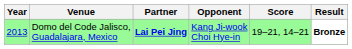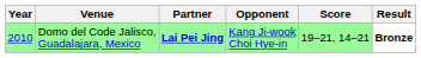 <table class="sortable wikitable" style="font-size: 90%;">
 <tr>
 <th>Year</th>
 <th>Venue</th>
 <th>Partner</th>
 <th>Opponent</th>
 <th>Score</th>
 <th>Result</th>
 </tr>
 <tr style="background:#98FB98">
-<td align="center"><a href='#'>2013</a></td>
+<td align="center"><a href='#'>2010</a></td>
 <td align="left">Domo del Code Jalisco,<br><a href='#'>Guadalajara, Mexico</a></td>
 <td align="left"><strong> <a href='#'>Lai Pei Jing</a></strong></td>
 <td align="left"> <a href='#'>Kang Ji-wook</a> <br>  <a href='#'>Choi Hye-in</a></td>
 <td align="left">19–21, 14–21</td>
 <td style="text-align:left; background:white"> <strong>Bronze</strong></td>
 </tr>
 </table>
